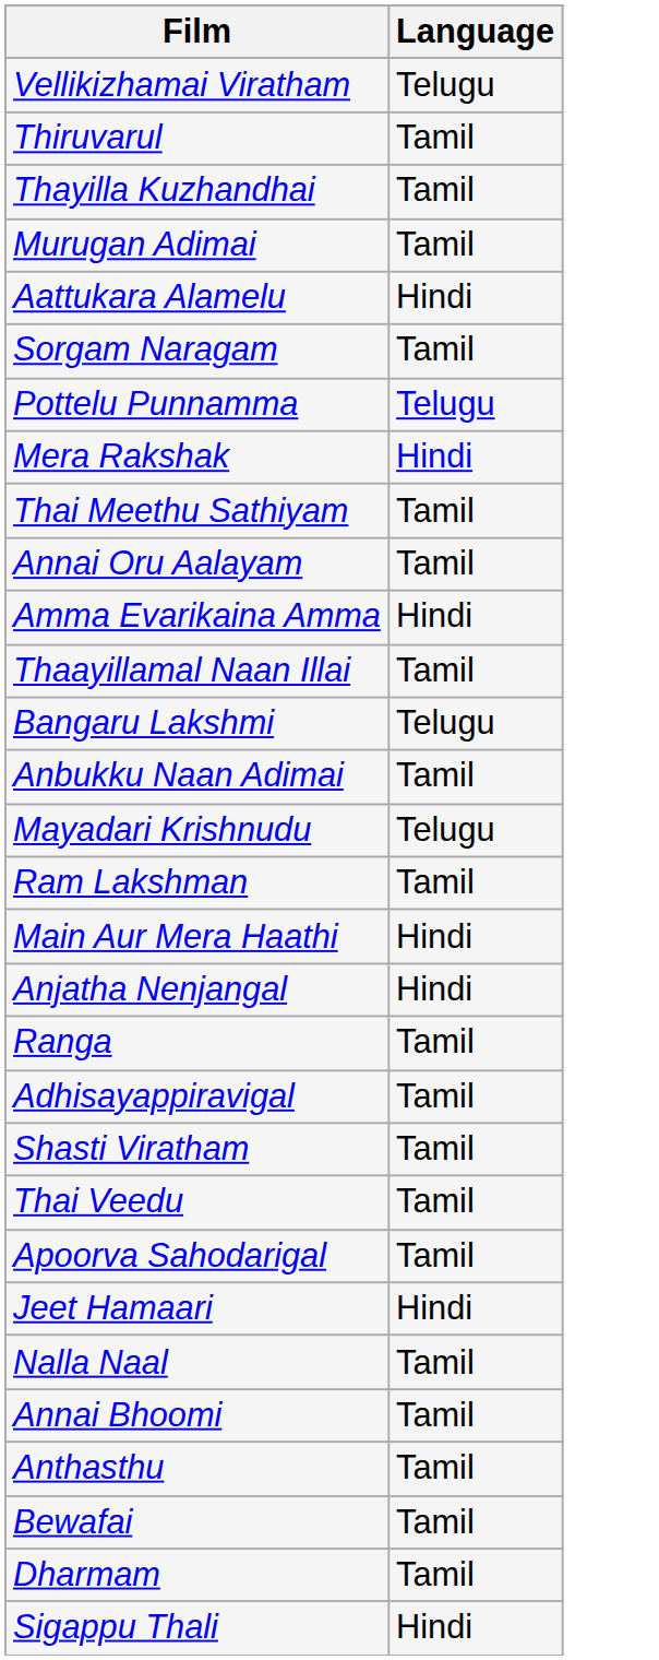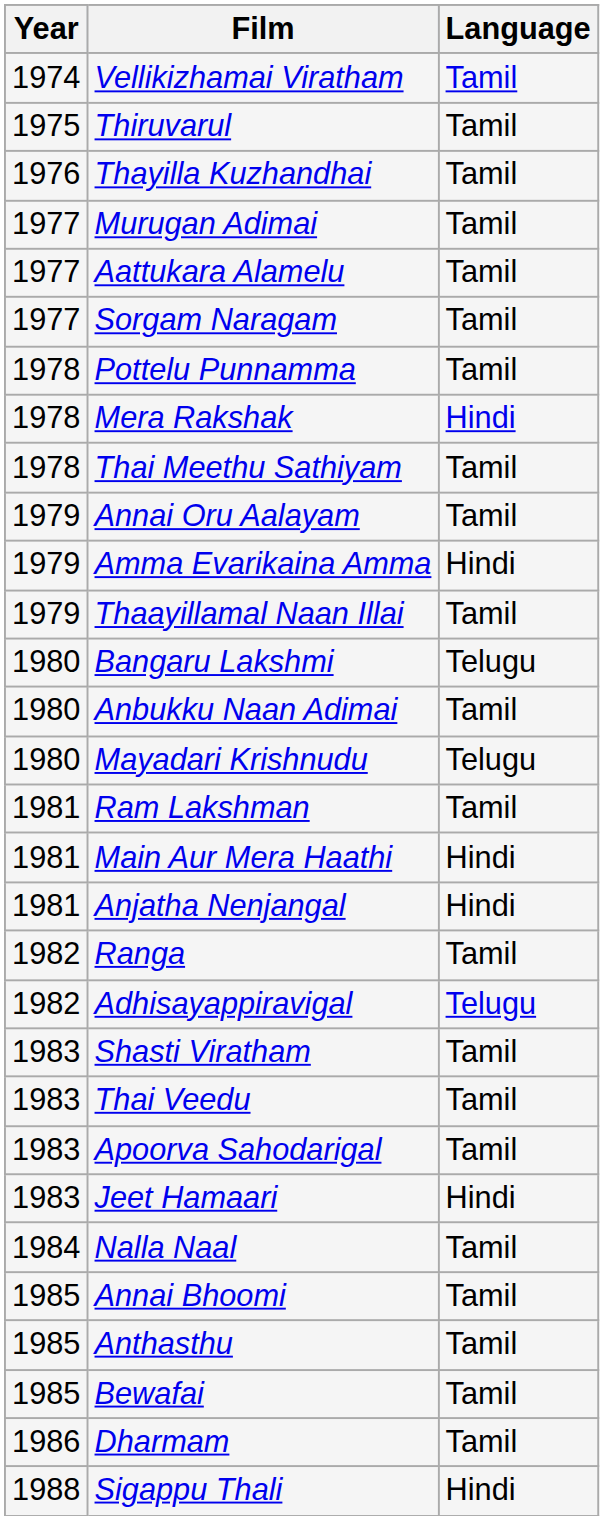 <table class="wikitable sortable" style="background:#f5f5f5;">
 <tr style="background:#B0C4DE;">
+<th>Year</th>
 <th>Film</th>
 <th>Language</th>
 </tr>
 <tr>
+<td>1974</td>
 <td><em><a href='#'>Vellikizhamai Viratham</a></em></td>
-<td>Telugu</td>
+<td><a href='#'>Tamil</a></td>
 </tr>
 <tr>
+<td>1975</td>
 <td><em><a href='#'>Thiruvarul</a></em></td>
 <td>Tamil</td>
 </tr>
 <tr>
+<td>1976</td>
 <td><em><a href='#'>Thayilla Kuzhandhai</a></em></td>
 <td>Tamil</td>
 </tr>
 <tr>
+<td>1977</td>
 <td><em><a href='#'>Murugan Adimai</a></em></td>
 <td>Tamil</td>
 </tr>
 <tr>
+<td>1977</td>
 <td><em><a href='#'>Aattukara Alamelu</a></em></td>
-<td>Hindi</td>
+<td>Tamil</td>
 </tr>
 <tr>
+<td>1977</td>
 <td><em><a href='#'>Sorgam Naragam</a></em></td>
 <td>Tamil</td>
 </tr>
 <tr>
+<td>1978</td>
 <td><em><a href='#'>Pottelu Punnamma</a></em></td>
-<td><a href='#'>Telugu</a></td>
+<td>Tamil</td>
 </tr>
 <tr>
+<td>1978</td>
 <td><em><a href='#'>Mera Rakshak</a></em></td>
 <td><a href='#'>Hindi</a></td>
 </tr>
 <tr>
+<td>1978</td>
 <td><em><a href='#'>Thai Meethu Sathiyam</a></em></td>
 <td>Tamil</td>
 </tr>
 <tr>
+<td>1979</td>
 <td><em><a href='#'>Annai Oru Aalayam</a></em></td>
 <td>Tamil</td>
 </tr>
 <tr>
+<td>1979</td>
 <td><em><a href='#'>Amma Evarikaina Amma</a></em></td>
 <td>Hindi</td>
 </tr>
 <tr>
+<td>1979</td>
 <td><em><a href='#'>Thaayillamal Naan Illai</a></em></td>
 <td>Tamil</td>
 </tr>
 <tr>
+<td>1980</td>
 <td><em><a href='#'>Bangaru Lakshmi</a></em></td>
 <td>Telugu</td>
 </tr>
 <tr>
+<td>1980</td>
 <td><em><a href='#'>Anbukku Naan Adimai</a></em></td>
 <td>Tamil</td>
 </tr>
 <tr>
+<td>1980</td>
 <td><em><a href='#'>Mayadari Krishnudu</a></em></td>
 <td>Telugu</td>
 </tr>
 <tr>
+<td>1981</td>
 <td><em><a href='#'>Ram Lakshman</a></em></td>
 <td>Tamil</td>
 </tr>
 <tr>
+<td>1981</td>
 <td><em><a href='#'>Main Aur Mera Haathi</a></em></td>
 <td>Hindi</td>
 </tr>
 <tr>
+<td>1981</td>
 <td><em><a href='#'>Anjatha Nenjangal</a></em></td>
 <td>Hindi</td>
 </tr>
 <tr>
+<td>1982</td>
 <td><em><a href='#'>Ranga</a></em></td>
 <td>Tamil</td>
 </tr>
 <tr>
+<td>1982</td>
 <td><em><a href='#'>Adhisayappiravigal</a></em></td>
-<td>Tamil</td>
+<td><a href='#'>Telugu</a></td>
 </tr>
 <tr>
+<td>1983</td>
 <td><em><a href='#'>Shasti Viratham</a></em></td>
 <td>Tamil</td>
 </tr>
 <tr>
+<td>1983</td>
 <td><em><a href='#'>Thai Veedu</a></em></td>
 <td>Tamil</td>
 </tr>
 <tr>
+<td>1983</td>
 <td><em><a href='#'>Apoorva Sahodarigal</a></em></td>
 <td>Tamil</td>
 </tr>
 <tr>
+<td>1983</td>
 <td><em><a href='#'>Jeet Hamaari</a></em></td>
 <td>Hindi</td>
 </tr>
 <tr>
+<td>1984</td>
 <td><em><a href='#'>Nalla Naal</a></em></td>
 <td>Tamil</td>
 </tr>
 <tr>
+<td>1985</td>
 <td><em><a href='#'>Annai Bhoomi</a></em></td>
 <td>Tamil</td>
 </tr>
 <tr>
+<td>1985</td>
 <td><em><a href='#'>Anthasthu</a></em></td>
 <td>Tamil</td>
 </tr>
 <tr>
+<td>1985</td>
 <td><em><a href='#'>Bewafai</a></em></td>
 <td>Tamil</td>
 </tr>
 <tr>
+<td>1986</td>
 <td><em><a href='#'>Dharmam</a></em></td>
 <td>Tamil</td>
 </tr>
 <tr>
+<td>1988</td>
 <td><em><a href='#'>Sigappu Thali</a></em></td>
 <td>Hindi</td>
 </tr>
 </table>
